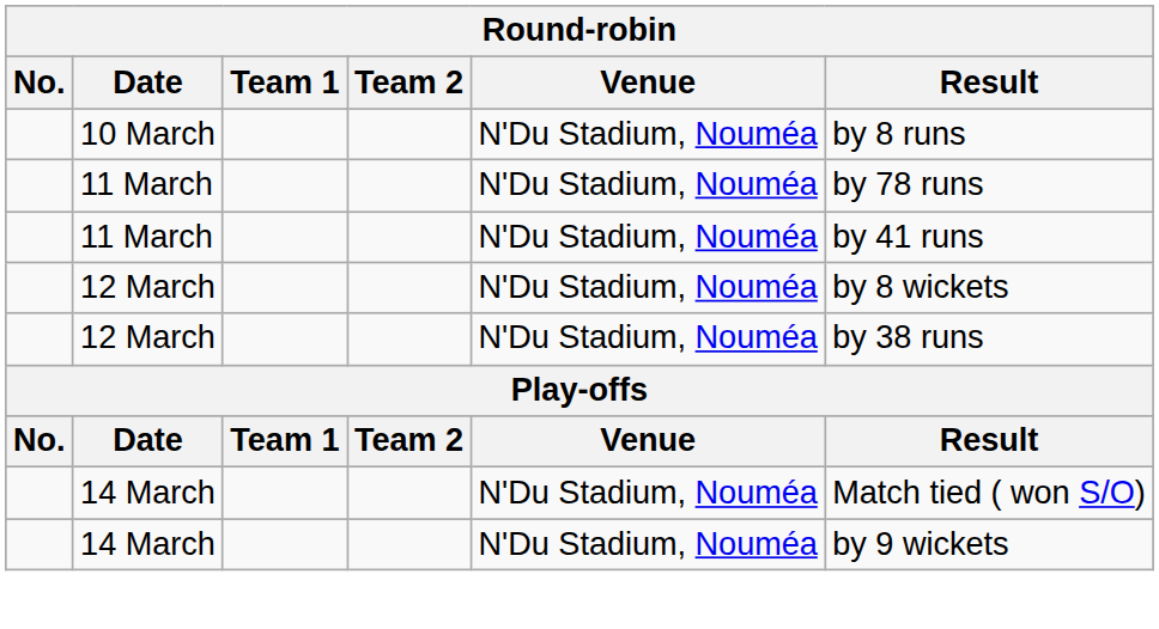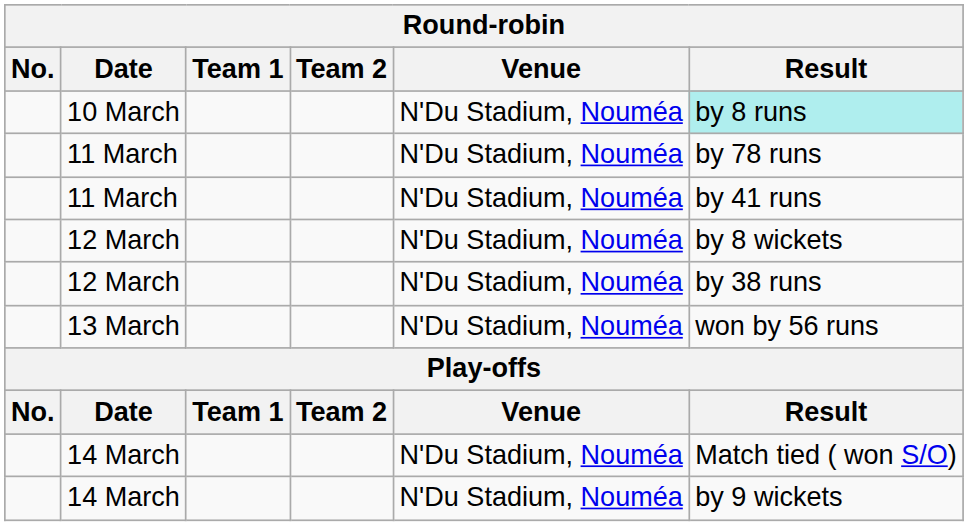 <table class="wikitable">
 <tr>
 <th colspan="6">Round-robin</th>
 </tr>
 <tr>
 <th>No.</th>
 <th>Date</th>
 <th>Team 1</th>
 <th>Team 2</th>
 <th>Venue</th>
 <th>Result</th>
 </tr>
 <tr>
 <td></td>
 <td>10 March</td>
 <td></td>
 <td></td>
 <td>N'Du Stadium, <a href='#'>Nouméa</a></td>
-<td> by 8 runs</td>
+<td style="background: paleturquoise;"> by 8 runs</td>
 </tr>
 <tr>
 <td></td>
 <td>11 March</td>
 <td></td>
 <td></td>
 <td>N'Du Stadium, <a href='#'>Nouméa</a></td>
 <td> by 78 runs</td>
 </tr>
 <tr>
 <td></td>
 <td>11 March</td>
 <td></td>
 <td></td>
 <td>N'Du Stadium, <a href='#'>Nouméa</a></td>
 <td> by 41 runs</td>
 </tr>
 <tr>
 <td></td>
 <td>12 March</td>
 <td></td>
 <td></td>
 <td>N'Du Stadium, <a href='#'>Nouméa</a></td>
 <td> by 8 wickets</td>
 </tr>
 <tr>
 <td></td>
 <td>12 March</td>
 <td></td>
 <td></td>
 <td>N'Du Stadium, <a href='#'>Nouméa</a></td>
 <td> by 38 runs</td>
 </tr>
 <tr>
+<td></td>
+<td>13 March</td>
+<td></td>
+<td></td>
+<td>N'Du Stadium, <a href='#'>Nouméa</a></td>
+<td> won by 56 runs</td>
+</tr>
+<tr>
 <th colspan="6">Play-offs</th>
 </tr>
 <tr>
 <th>No.</th>
 <th>Date</th>
 <th>Team 1</th>
 <th>Team 2</th>
 <th>Venue</th>
 <th>Result</th>
 </tr>
 <tr>
 <td></td>
 <td>14 March</td>
 <td></td>
 <td></td>
 <td>N'Du Stadium, <a href='#'>Nouméa</a></td>
 <td>Match tied ( won <a href='#'>S/O</a>)</td>
 </tr>
 <tr>
 <td></td>
 <td>14 March</td>
 <td></td>
 <td></td>
 <td>N'Du Stadium, <a href='#'>Nouméa</a></td>
 <td> by 9 wickets</td>
 </tr>
 </table>
